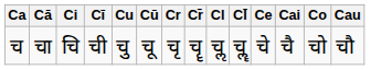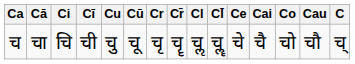 <table class="wikitable">
 <tr>
 <th>Ca</th>
 <th>Cā</th>
 <th>Ci</th>
 <th>Cī</th>
 <th>Cu</th>
 <th>Cū</th>
 <th>Cr</th>
 <th>Cr̄</th>
 <th>Cl</th>
 <th>Cl̄</th>
 <th>Ce</th>
 <th>Cai</th>
 <th>Co</th>
 <th>Cau</th>
+<th>C</th>
 </tr>
 <tr style="font-size: 150%;">
 <td>च</td>
 <td>चा</td>
 <td>चि</td>
 <td>ची</td>
 <td>चु</td>
 <td>चू</td>
 <td>चृ</td>
 <td>चॄ</td>
 <td>चॢ</td>
 <td>चॣ</td>
 <td>चे</td>
 <td>चै</td>
 <td>चो</td>
 <td>चौ</td>
+<td>च्</td>
 </tr>
 </table>
